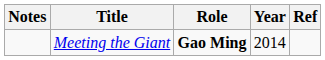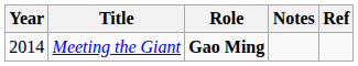 <table class="wikitable sortable">
 <tr>
-<th class="unsortable">Notes</th>
+<th>Year</th>
 <th>Title</th>
 <th>Role</th>
-<th>Year</th>
+<th class="unsortable">Notes</th>
 <th class="unsortable">Ref</th>
 </tr>
 <tr>
-<td></td>
+<td>2014</td>
 <td><em><a href='#'>Meeting the Giant</a></em></td>
 <td><strong>Gao Ming</strong></td>
-<td>2014</td>
+<td></td>
 <td></td>
 </tr>
 </table>
